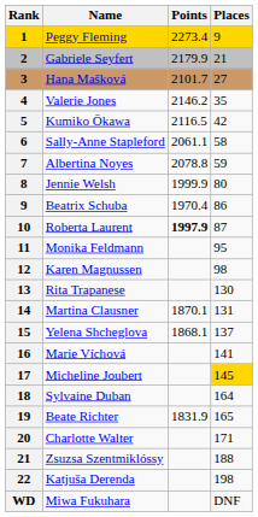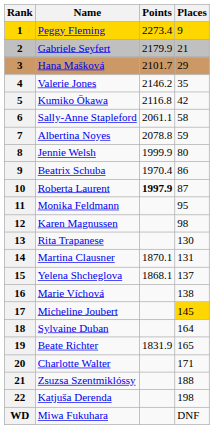 <table class="wikitable">
 <tr>
 <th>Rank</th>
 <th>Name</th>
 <th>Points</th>
 <th>Places</th>
 </tr>
 <tr bgcolor=gold>
 <td align=center><strong>1</strong></td>
 <td> <a href='#'>Peggy Fleming</a></td>
 <td>2273.4</td>
 <td>9</td>
 </tr>
 <tr bgcolor=silver>
 <td align=center><strong>2</strong></td>
 <td> <a href='#'>Gabriele Seyfert</a></td>
 <td>2179.9</td>
 <td>21</td>
 </tr>
 <tr bgcolor=cc9966>
 <td align=center><strong>3</strong></td>
 <td> <a href='#'>Hana Mašková</a></td>
 <td>2101.7</td>
-<td>27</td>
+<td>29</td>
 </tr>
 <tr>
 <th>4</th>
 <td> <a href='#'>Valerie Jones</a></td>
 <td>2146.2</td>
 <td>35</td>
 </tr>
 <tr>
 <th>5</th>
 <td> <a href='#'>Kumiko Ōkawa</a></td>
-<td>2116.5</td>
+<td>2116.8</td>
 <td>42</td>
 </tr>
 <tr>
 <th>6</th>
 <td> <a href='#'>Sally-Anne Stapleford</a></td>
 <td>2061.1</td>
 <td>58</td>
 </tr>
 <tr>
 <th>7</th>
 <td> <a href='#'>Albertina Noyes</a></td>
 <td>2078.8</td>
 <td>59</td>
 </tr>
 <tr>
 <th>8</th>
 <td> <a href='#'>Jennie Welsh</a></td>
 <td>1999.9</td>
 <td>80</td>
 </tr>
 <tr>
 <th>9</th>
 <td> <a href='#'>Beatrix Schuba</a></td>
 <td>1970.4</td>
 <td>86</td>
 </tr>
 <tr>
 <th>10</th>
 <td> <a href='#'>Roberta Laurent</a></td>
 <td><strong>1997.9</strong></td>
 <td>87</td>
 </tr>
 <tr>
 <th>11</th>
 <td> <a href='#'>Monika Feldmann</a></td>
 <td></td>
 <td>95</td>
 </tr>
 <tr>
 <th>12</th>
 <td> <a href='#'>Karen Magnussen</a></td>
 <td></td>
 <td>98</td>
 </tr>
 <tr>
 <th>13</th>
 <td> <a href='#'>Rita Trapanese</a></td>
 <td></td>
 <td>130</td>
 </tr>
 <tr>
 <th>14</th>
 <td> <a href='#'>Martina Clausner</a></td>
 <td>1870.1</td>
 <td>131</td>
 </tr>
 <tr>
 <th>15</th>
 <td> <a href='#'>Yelena Shcheglova</a></td>
 <td>1868.1</td>
 <td>137</td>
 </tr>
 <tr>
 <th>16</th>
 <td> <a href='#'>Marie Víchová</a></td>
 <td></td>
-<td>141</td>
+<td>138</td>
 </tr>
 <tr>
 <th>17</th>
 <td> <a href='#'>Micheline Joubert</a></td>
 <td></td>
 <td style="background: gold;">145</td>
 </tr>
 <tr>
 <th>18</th>
 <td> <a href='#'>Sylvaine Duban</a></td>
 <td></td>
 <td>164</td>
 </tr>
 <tr>
 <th>19</th>
 <td> <a href='#'>Beate Richter</a></td>
 <td>1831.9</td>
 <td>165</td>
 </tr>
 <tr>
 <th>20</th>
 <td> <a href='#'>Charlotte Walter</a></td>
 <td></td>
 <td>171</td>
 </tr>
 <tr>
 <th>21</th>
 <td> <a href='#'>Zsuzsa Szentmiklóssy</a></td>
 <td></td>
 <td>188</td>
 </tr>
 <tr>
 <th>22</th>
 <td> <a href='#'>Katjuša Derenda</a></td>
 <td></td>
 <td>198</td>
 </tr>
 <tr>
 <th>WD</th>
 <td> <a href='#'>Miwa Fukuhara</a></td>
 <td></td>
 <td>DNF</td>
 </tr>
 </table>
